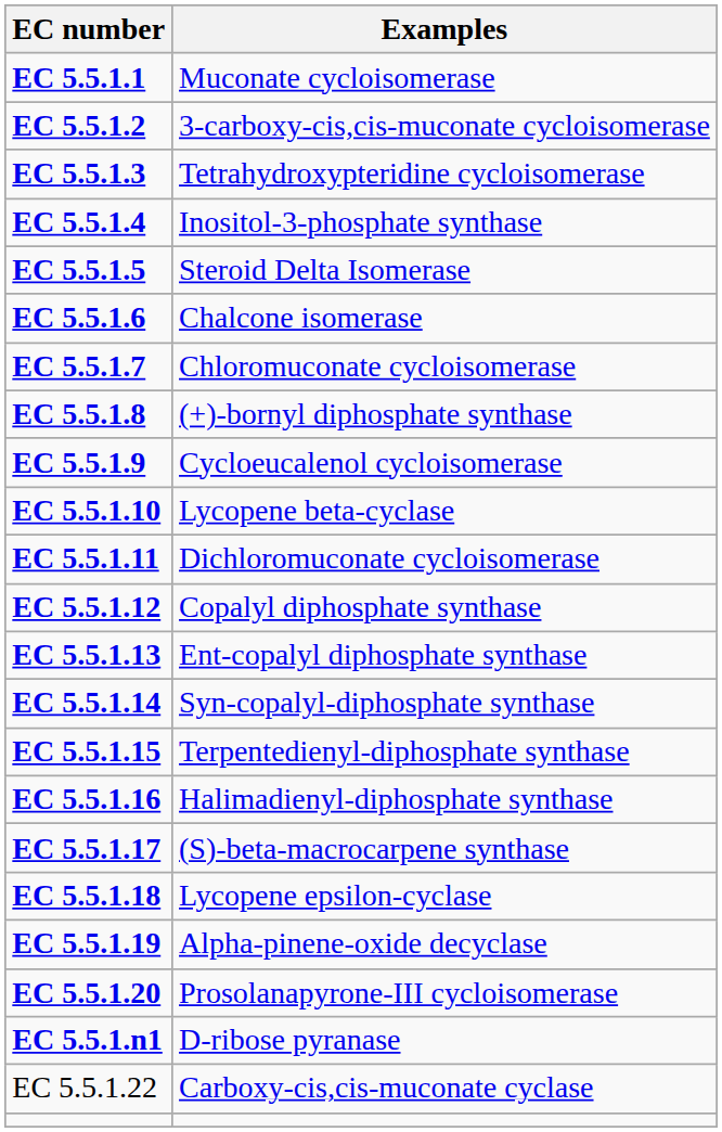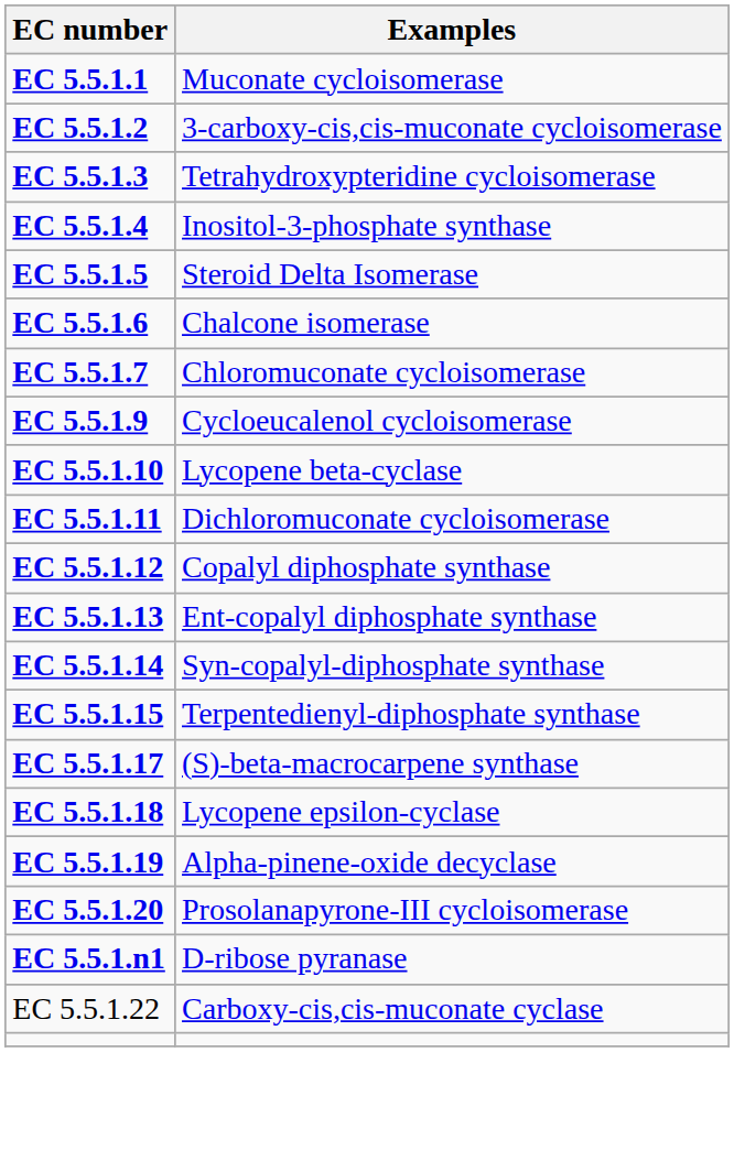 <table class="wikitable">
 <tr>
 <th><strong>EC number</strong></th>
 <th><strong>Examples</strong></th>
 </tr>
 <tr>
 <td align=><strong><a href='#'>EC 5.5.1.1</a></strong></td>
 <td><a href='#'>Muconate cycloisomerase</a></td>
 </tr>
 <tr>
 <td align=><strong><a href='#'>EC 5.5.1.2</a></strong></td>
 <td><a href='#'>3-carboxy-cis,cis-muconate cycloisomerase</a></td>
 </tr>
 <tr>
 <td align=><strong><a href='#'>EC 5.5.1.3</a></strong></td>
 <td><a href='#'>Tetrahydroxypteridine cycloisomerase</a></td>
 </tr>
 <tr>
 <td align=><strong><a href='#'>EC 5.5.1.4</a></strong></td>
 <td><a href='#'>Inositol-3-phosphate synthase</a></td>
 </tr>
 <tr>
 <td align=><strong><a href='#'>EC 5.5.1.5</a></strong></td>
 <td><a href='#'>Steroid Delta Isomerase</a></td>
 </tr>
 <tr>
 <td align=><strong><a href='#'>EC 5.5.1.6</a></strong></td>
 <td><a href='#'>Chalcone isomerase</a></td>
 </tr>
 <tr>
 <td align=><strong><a href='#'>EC 5.5.1.7</a></strong></td>
 <td><a href='#'>Chloromuconate cycloisomerase</a></td>
 </tr>
 <tr>
-<td align=><strong><a href='#'>EC 5.5.1.8</a></strong></td>
-<td><a href='#'>(+)-bornyl diphosphate synthase</a></td>
-</tr>
-<tr>
 <td align=><strong><a href='#'>EC 5.5.1.9</a></strong></td>
 <td><a href='#'>Cycloeucalenol cycloisomerase</a></td>
 </tr>
 <tr>
 <td align=><strong><a href='#'>EC 5.5.1.10</a></strong></td>
 <td><a href='#'>Lycopene beta-cyclase</a></td>
 </tr>
 <tr>
 <td align=><strong><a href='#'>EC 5.5.1.11</a></strong></td>
 <td><a href='#'>Dichloromuconate cycloisomerase</a></td>
 </tr>
 <tr>
 <td align=><strong><a href='#'>EC 5.5.1.12</a></strong></td>
 <td><a href='#'>Copalyl diphosphate synthase</a></td>
 </tr>
 <tr>
 <td align=><strong><a href='#'>EC 5.5.1.13</a></strong></td>
 <td><a href='#'>Ent-copalyl diphosphate synthase</a></td>
 </tr>
 <tr>
 <td align=><strong><a href='#'>EC 5.5.1.14</a></strong></td>
 <td><a href='#'>Syn-copalyl-diphosphate synthase</a></td>
 </tr>
 <tr>
 <td align=><strong><a href='#'>EC 5.5.1.15</a></strong></td>
 <td><a href='#'>Terpentedienyl-diphosphate synthase</a></td>
-</tr>
-<tr>
-<td align=><strong><a href='#'>EC 5.5.1.16</a></strong></td>
-<td><a href='#'>Halimadienyl-diphosphate synthase</a></td>
 </tr>
 <tr>
 <td align=><strong><a href='#'>EC 5.5.1.17</a></strong></td>
 <td><a href='#'>(S)-beta-macrocarpene synthase</a></td>
 </tr>
 <tr>
 <td align=><strong><a href='#'>EC 5.5.1.18</a></strong></td>
 <td><a href='#'>Lycopene epsilon-cyclase</a></td>
 </tr>
 <tr>
 <td align=><strong><a href='#'>EC 5.5.1.19</a></strong></td>
 <td><a href='#'>Alpha-pinene-oxide decyclase</a></td>
 </tr>
 <tr>
 <td align=><strong><a href='#'>EC 5.5.1.20</a></strong></td>
 <td><a href='#'>Prosolanapyrone-III cycloisomerase</a></td>
 </tr>
 <tr>
 <td align=><strong><a href='#'>EC 5.5.1.n1</a></strong></td>
 <td><a href='#'>D-ribose pyranase</a></td>
 </tr>
 <tr>
 <td>EC 5.5.1.22</td>
 <td><a href='#'>Carboxy-cis,cis-muconate cyclase</a></td>
 </tr>
 <tr>
 <td></td>
 <td></td>
 </tr>
 </table>
